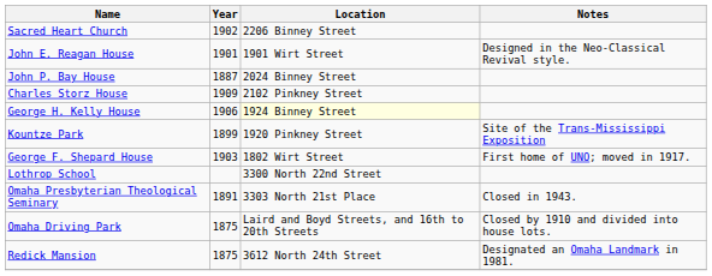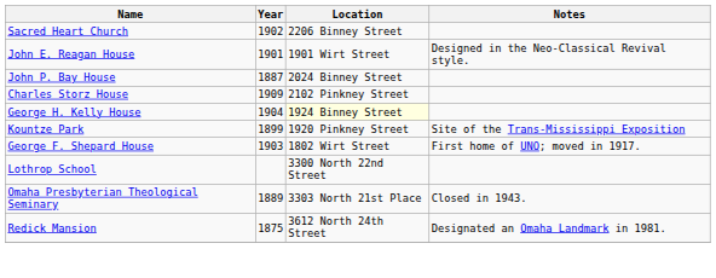 <table class="wikitable">
 <tr>
 <th>Name</th>
 <th>Year</th>
 <th>Location</th>
 <th>Notes</th>
 </tr>
 <tr>
 <td><a href='#'>Sacred Heart Church</a></td>
 <td>1902</td>
 <td>2206 Binney Street</td>
 <td></td>
 </tr>
 <tr>
 <td><a href='#'>John E. Reagan House</a></td>
 <td>1901</td>
 <td>1901 Wirt Street</td>
 <td>Designed in the Neo‐Classical Revival style.</td>
 </tr>
 <tr>
 <td><a href='#'>John P. Bay House</a></td>
 <td>1887</td>
 <td>2024 Binney Street</td>
 <td></td>
 </tr>
 <tr>
 <td><a href='#'>Charles Storz House</a></td>
 <td>1909</td>
 <td>2102 Pinkney Street</td>
 <td></td>
 </tr>
 <tr>
 <td><a href='#'>George H. Kelly House</a></td>
-<td>1906</td>
+<td>1904</td>
 <td style="background: lightyellow;">1924 Binney Street</td>
 <td></td>
 </tr>
 <tr>
 <td><a href='#'>Kountze Park</a></td>
 <td>1899</td>
 <td>1920 Pinkney Street</td>
 <td>Site of the <a href='#'>Trans-Mississippi Exposition</a></td>
 </tr>
 <tr>
 <td><a href='#'>George F. Shepard House</a></td>
 <td>1903</td>
 <td>1802 Wirt Street</td>
 <td>First home of <a href='#'>UNO</a>; moved in 1917.</td>
 </tr>
 <tr>
 <td><a href='#'>Lothrop School</a></td>
 <td></td>
 <td>3300 North 22nd Street</td>
 <td></td>
 </tr>
 <tr>
 <td><a href='#'>Omaha Presbyterian Theological Seminary</a></td>
-<td>1891</td>
+<td>1889</td>
 <td>3303 North 21st Place</td>
 <td>Closed in 1943.</td>
-</tr>
-<tr>
-<td><a href='#'>Omaha Driving Park</a></td>
-<td>1875</td>
-<td>Laird and Boyd Streets, and 16th to 20th Streets</td>
-<td>Closed by 1910 and divided into house lots.</td>
 </tr>
 <tr>
 <td><a href='#'>Redick Mansion</a></td>
 <td>1875</td>
 <td>3612 North 24th Street</td>
 <td>Designated an <a href='#'>Omaha Landmark</a> in 1981.</td>
 </tr>
 <tr>
 </tr>
 </table>
